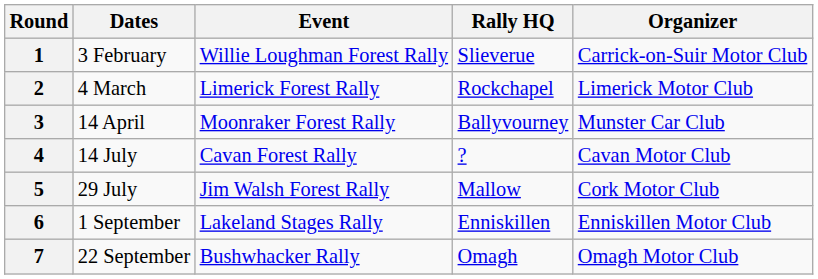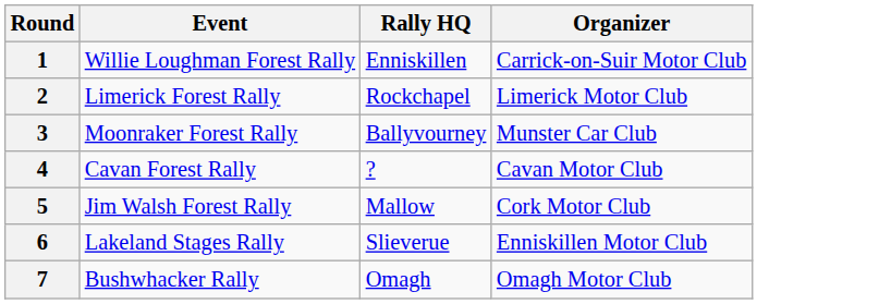 <table class="wikitable" style="font-size: 95%;">
 <tr>
 <th>Round</th>
-<th>Dates</th>
 <th>Event</th>
 <th>Rally HQ</th>
 <th>Organizer</th>
 </tr>
 <tr>
 <th>1</th>
-<td>3 February</td>
 <td><a href='#'>Willie Loughman Forest Rally</a></td>
-<td><a href='#'>Slieverue</a></td>
+<td><a href='#'>Enniskillen</a></td>
 <td><a href='#'>Carrick-on-Suir Motor Club</a></td>
 </tr>
 <tr>
 <th>2</th>
-<td>4 March</td>
 <td><a href='#'>Limerick Forest Rally</a></td>
 <td><a href='#'>Rockchapel</a></td>
 <td><a href='#'>Limerick Motor Club</a></td>
 </tr>
 <tr>
 <th>3</th>
-<td>14 April</td>
 <td><a href='#'>Moonraker Forest Rally</a></td>
 <td><a href='#'>Ballyvourney</a></td>
 <td><a href='#'>Munster Car Club</a></td>
 </tr>
 <tr>
 <th>4</th>
-<td>14 July</td>
 <td><a href='#'>Cavan Forest Rally</a></td>
 <td><a href='#'>?</a></td>
 <td><a href='#'>Cavan Motor Club</a></td>
 </tr>
 <tr>
 <th>5</th>
-<td>29 July</td>
 <td><a href='#'>Jim Walsh Forest Rally</a></td>
 <td><a href='#'>Mallow</a></td>
 <td><a href='#'>Cork Motor Club</a></td>
 </tr>
 <tr>
 <th>6</th>
-<td>1 September</td>
 <td><a href='#'>Lakeland Stages Rally</a></td>
-<td><a href='#'>Enniskillen</a></td>
+<td><a href='#'>Slieverue</a></td>
 <td><a href='#'>Enniskillen Motor Club</a></td>
 </tr>
 <tr>
 <th>7</th>
-<td>22 September</td>
 <td><a href='#'>Bushwhacker Rally</a></td>
 <td><a href='#'>Omagh</a></td>
 <td><a href='#'>Omagh Motor Club</a></td>
 </tr>
 </table>
